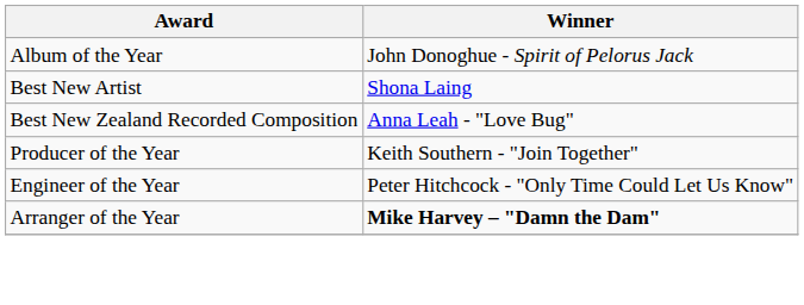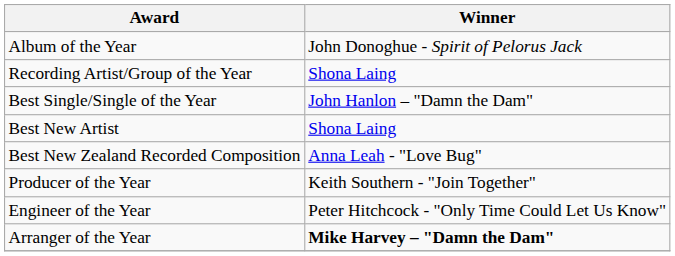 <table class="wikitable">
 <tr>
 <th>Award</th>
 <th>Winner</th>
 </tr>
 <tr>
 <td>Album of the Year</td>
 <td>John Donoghue - <em>Spirit of Pelorus Jack</em></td>
+</tr>
+<tr>
+<td>Recording Artist/Group of the Year</td>
+<td><a href='#'>Shona Laing</a></td>
+</tr>
+<tr>
+<td>Best Single/Single of the Year</td>
+<td><a href='#'>John Hanlon</a> – "Damn the Dam"</td>
 </tr>
 <tr>
 <td>Best New Artist</td>
 <td><a href='#'>Shona Laing</a></td>
 </tr>
 <tr>
 <td>Best New Zealand Recorded Composition</td>
 <td><a href='#'>Anna Leah</a> - "Love Bug"</td>
 </tr>
 <tr>
 <td>Producer of the Year</td>
 <td>Keith Southern - "Join Together"</td>
 </tr>
 <tr>
 <td>Engineer of the Year</td>
 <td>Peter Hitchcock - "Only Time Could Let Us Know"</td>
 </tr>
 <tr>
 <td>Arranger of the Year</td>
 <td><strong>Mike Harvey – "Damn the Dam"</strong></td>
 </tr>
 <tr>
 </tr>
 </table>
